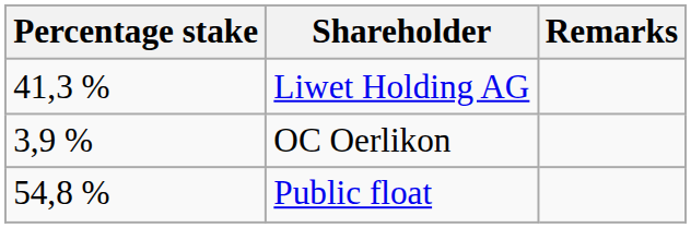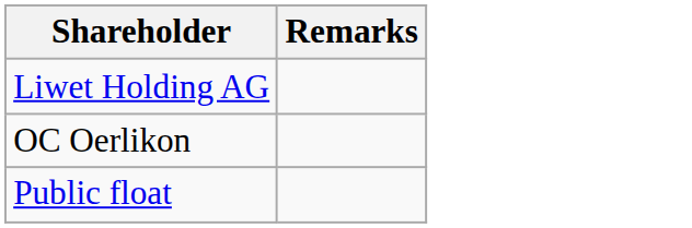 <table class="wikitable">
 <tr>
-<th>Percentage stake</th>
 <th>Shareholder</th>
 <th>Remarks</th>
 </tr>
 <tr>
-<td align="left">41,3 %</td>
 <td><a href='#'>Liwet Holding AG</a></td>
 <td></td>
 </tr>
 <tr>
-<td align="left">3,9 %</td>
 <td>OC Oerlikon</td>
 <td></td>
 </tr>
 <tr>
-<td align="left">54,8 %</td>
 <td><a href='#'>Public float</a></td>
 <td></td>
 </tr>
 </table>
